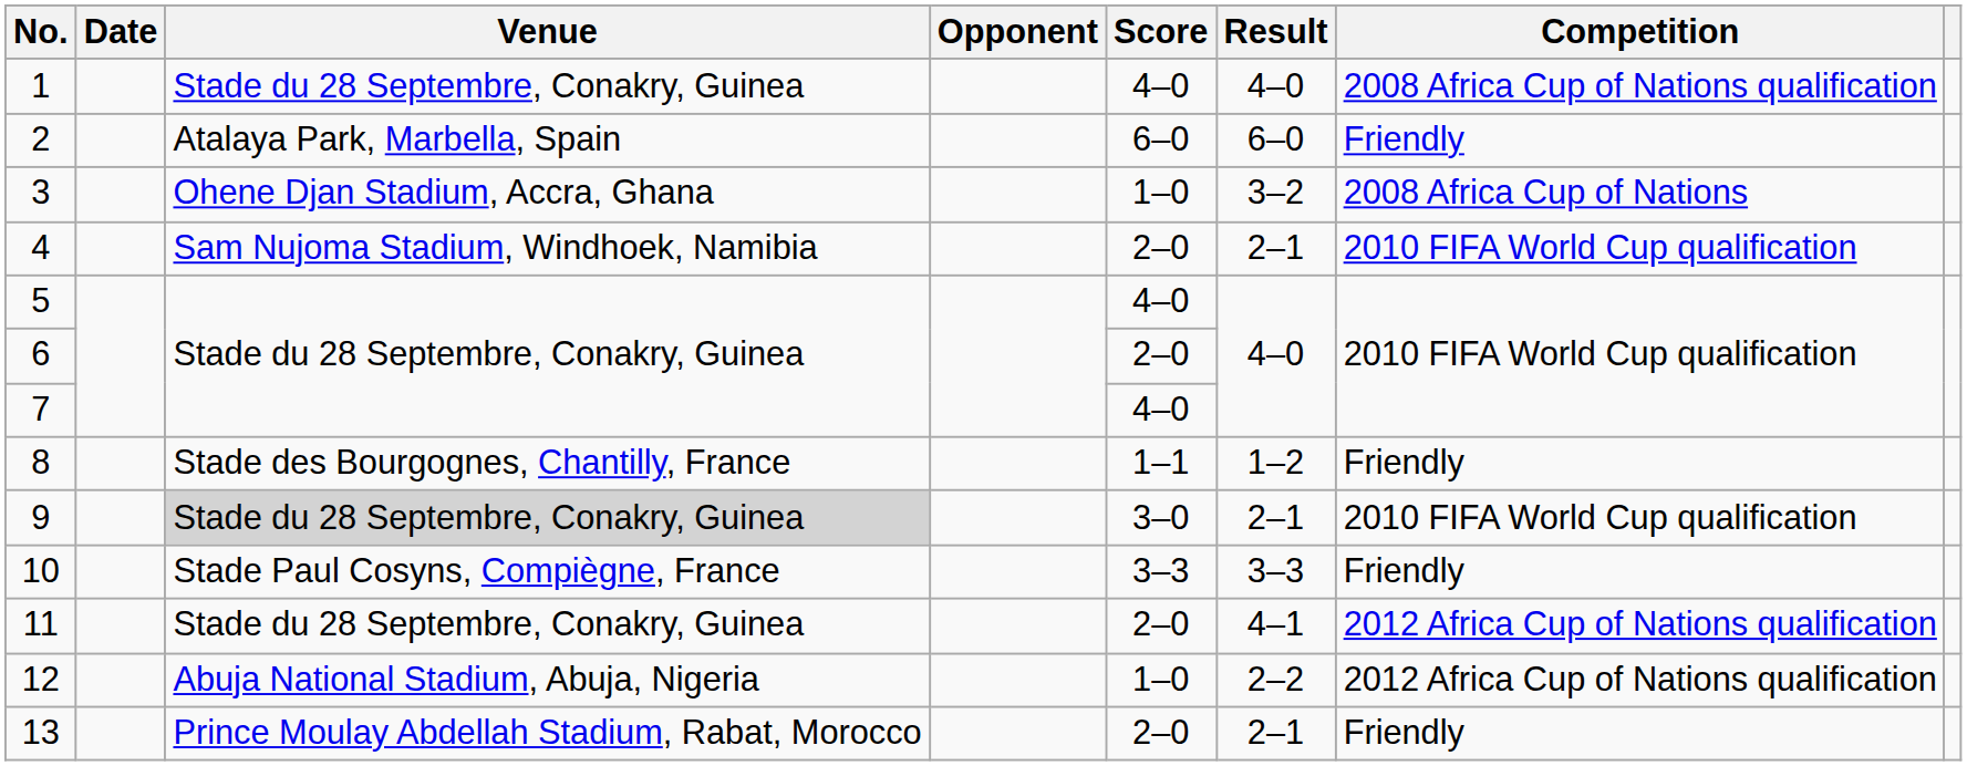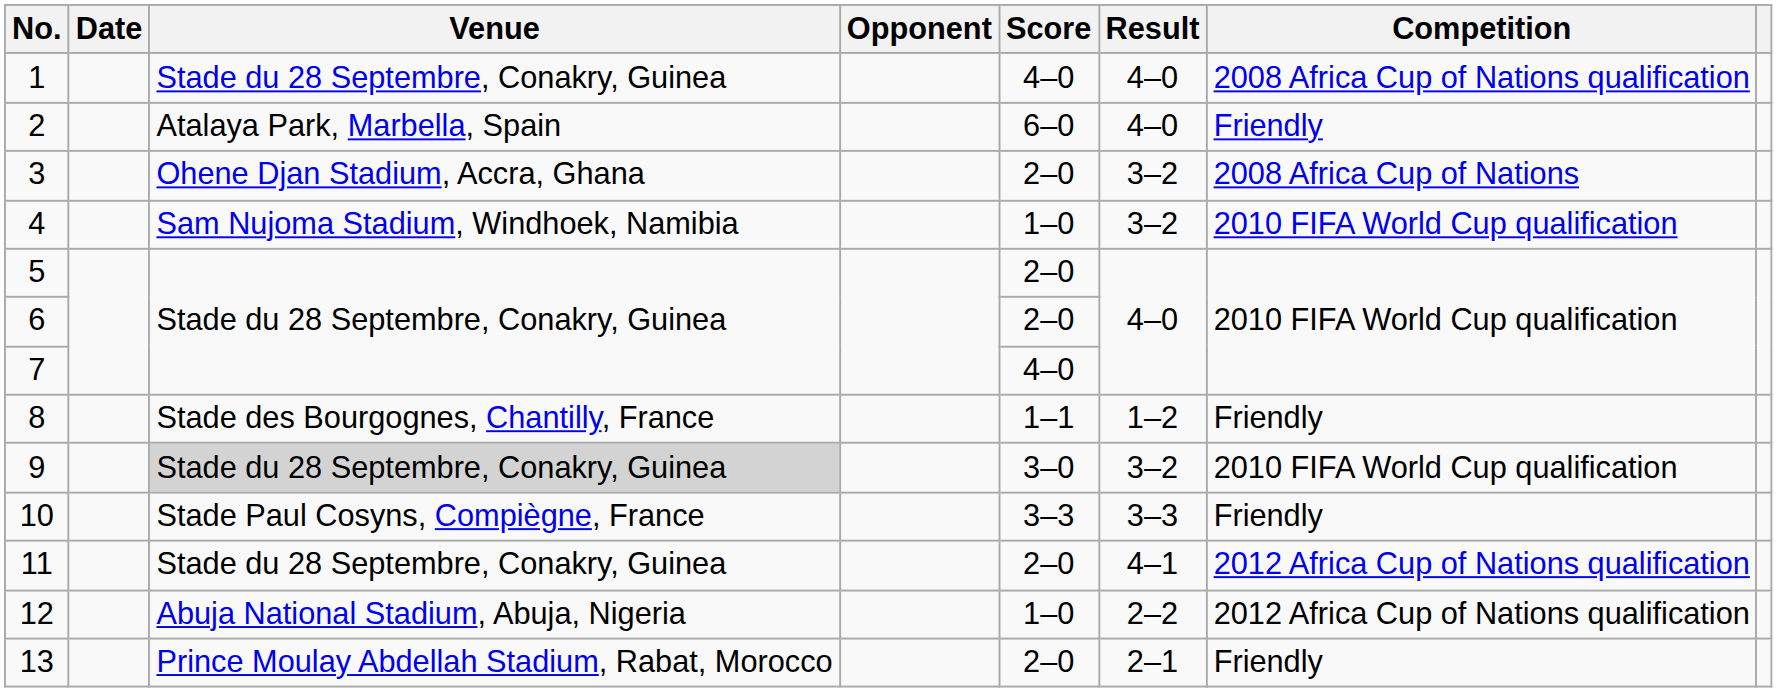 <table class="wikitable sortable">
 <tr>
 <th scope="col">No.</th>
 <th scope="col">Date</th>
 <th scope="col">Venue</th>
 <th scope="col">Opponent</th>
 <th scope="col">Score</th>
 <th scope="col">Result</th>
 <th scope="col">Competition</th>
 <th scope="col" class="unsortable"></th>
 </tr>
 <tr>
 <td align=center>1</td>
 <td></td>
 <td><a href='#'>Stade du 28 Septembre</a>, Conakry, Guinea</td>
 <td></td>
 <td align=center>4–0</td>
 <td align=center>4–0</td>
 <td><a href='#'>2008 Africa Cup of Nations qualification</a></td>
 <td></td>
 </tr>
 <tr>
 <td align=center>2</td>
 <td></td>
 <td>Atalaya Park, <a href='#'>Marbella</a>, Spain</td>
 <td></td>
 <td align=center>6–0</td>
-<td align=center>6–0</td>
+<td align=center>4–0</td>
 <td><a href='#'>Friendly</a></td>
 <td></td>
 </tr>
 <tr>
 <td align=center>3</td>
 <td></td>
 <td><a href='#'>Ohene Djan Stadium</a>, Accra, Ghana</td>
 <td></td>
-<td align=center>1–0</td>
+<td align=center>2–0</td>
 <td align=center>3–2</td>
 <td><a href='#'>2008 Africa Cup of Nations</a></td>
 <td></td>
 </tr>
 <tr>
 <td align=center>4</td>
 <td></td>
 <td><a href='#'>Sam Nujoma Stadium</a>, Windhoek, Namibia</td>
 <td></td>
-<td align=center>2–0</td>
-<td align=center>2–1</td>
+<td align=center>1–0</td>
+<td align=center>3–2</td>
 <td><a href='#'>2010 FIFA World Cup qualification</a></td>
 <td></td>
 </tr>
 <tr>
 <td align=center>5</td>
 <td rowspan="3"></td>
 <td rowspan="3">Stade du 28 Septembre, Conakry, Guinea</td>
 <td rowspan="3"></td>
-<td align=center>4–0</td>
+<td align=center>2–0</td>
 <td align=center rowspan="3">4–0</td>
 <td rowspan="3">2010 FIFA World Cup qualification</td>
 <td rowspan="3"></td>
 </tr>
 <tr>
 <td align=center>6</td>
 <td align=center>2–0</td>
 </tr>
 <tr>
 <td align=center>7</td>
 <td align=center>4–0</td>
 </tr>
 <tr>
 <td align=center>8</td>
 <td></td>
 <td>Stade des Bourgognes, <a href='#'>Chantilly</a>, France</td>
 <td></td>
 <td align=center>1–1</td>
 <td align=center>1–2</td>
 <td>Friendly</td>
 <td></td>
 </tr>
 <tr>
 <td align=center>9</td>
 <td></td>
 <td style="background: lightgrey;">Stade du 28 Septembre, Conakry, Guinea</td>
 <td></td>
 <td align=center>3–0</td>
-<td align=center>2–1</td>
+<td align=center>3–2</td>
 <td>2010 FIFA World Cup qualification</td>
 <td></td>
 </tr>
 <tr>
 <td align=center>10</td>
 <td></td>
 <td>Stade Paul Cosyns, <a href='#'>Compiègne</a>, France</td>
 <td></td>
 <td align=center>3–3</td>
 <td align=center>3–3</td>
 <td>Friendly</td>
 <td></td>
 </tr>
 <tr>
 <td align=center>11</td>
 <td></td>
 <td>Stade du 28 Septembre, Conakry, Guinea</td>
 <td></td>
 <td align=center>2–0</td>
 <td align=center>4–1</td>
 <td><a href='#'>2012 Africa Cup of Nations qualification</a></td>
 <td></td>
 </tr>
 <tr>
 <td align=center>12</td>
 <td></td>
 <td><a href='#'>Abuja National Stadium</a>, Abuja, Nigeria</td>
 <td></td>
 <td align=center>1–0</td>
 <td align=center>2–2</td>
 <td>2012 Africa Cup of Nations qualification</td>
 <td></td>
 </tr>
 <tr>
 <td align=center>13</td>
 <td></td>
 <td><a href='#'>Prince Moulay Abdellah Stadium</a>, Rabat, Morocco</td>
 <td></td>
 <td align=center>2–0</td>
 <td align=center>2–1</td>
 <td>Friendly</td>
 <td></td>
 </tr>
 </table>
